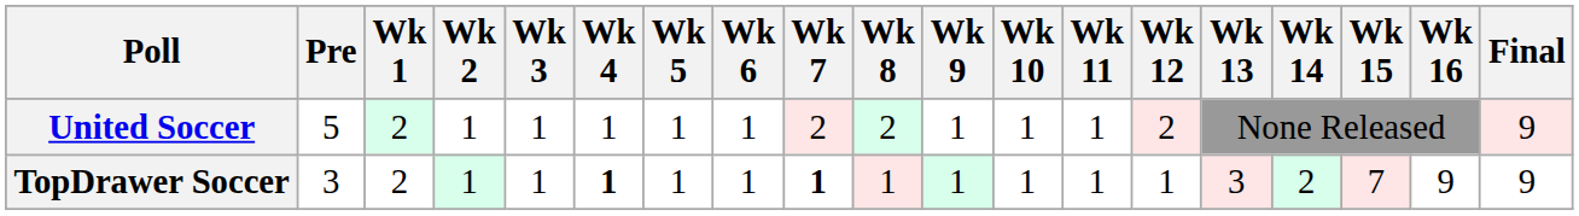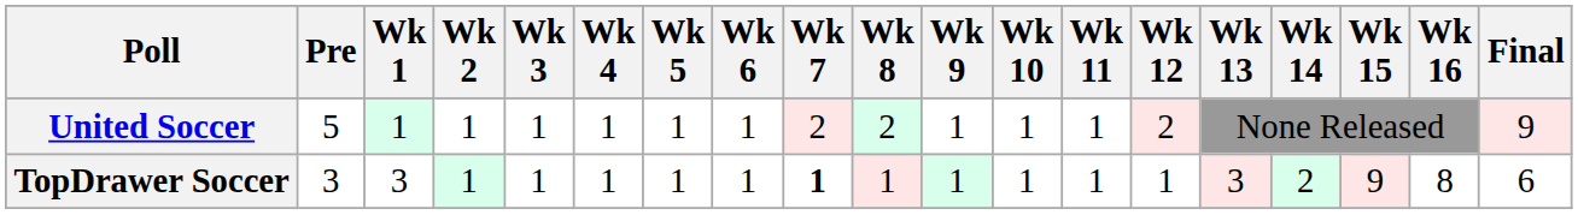 <table class="wikitable" style="white-space:nowrap;text-align:center;">
 <tr>
 <th>Poll</th>
 <th>Pre</th>
 <th>Wk<br>1</th>
 <th>Wk<br>2</th>
 <th>Wk<br>3</th>
 <th>Wk<br>4</th>
 <th>Wk<br>5</th>
 <th>Wk<br>6</th>
 <th>Wk<br>7</th>
 <th>Wk<br>8</th>
 <th>Wk<br>9</th>
 <th>Wk<br>10</th>
 <th>Wk<br>11</th>
 <th>Wk<br>12</th>
 <th>Wk<br>13</th>
 <th>Wk<br>14</th>
 <th>Wk<br>15</th>
 <th>Wk<br>16</th>
 <th>Final<br></th>
 </tr>
 <tr>
 <th><a href='#'>United Soccer</a></th>
 <td style="background:#FFFFFF;">5</td>
-<td style="background:#D8FFEB;">2</td>
+<td style="background:#D8FFEB;">1</td>
 <td style="background:#FFFFFF;">1</td>
 <td style="background:#FFFFFF;">1</td>
 <td style="background:#FFFFFF;">1</td>
 <td style="background:#FFFFFF;">1</td>
 <td style="background:#FFFFFF;">1</td>
 <td style="background:#FFE6E6;">2</td>
 <td style="background:#D8FFEB;">2</td>
 <td style="background:#FFFFFF;">1</td>
 <td style="background:#FFFFFF;">1</td>
 <td style="background:#FFFFFF;">1</td>
 <td style="background:#FFE6E6;">2</td>
 <td colspan=4 style="background:#999;">None Released</td>
 <td style="background:#FFE6E6;">9</td>
 </tr>
 <tr>
 <th>TopDrawer Soccer </th>
 <td style="background:#FFFFFF;">3</td>
-<td style="background:#FFFFFF;">2</td>
+<td style="background:#FFFFFF;">3</td>
 <td style="background:#D8FFEB;">1</td>
 <td style="background:#FFFFFF;">1</td>
-<td style="background:#FFFFFF;"><strong>1</strong></td>
+<td style="background:#FFFFFF;">1</td>
 <td style="background:#FFFFFF;">1</td>
 <td style="background:#FFFFFF;">1</td>
 <td style="background:#FFFFFF;"><strong>1</strong></td>
 <td style="background:#FFE6E6;">1</td>
 <td style="background:#D8FFEB;">1</td>
 <td style="background:#FFFFFF;">1</td>
 <td style="background:#FFFFFF;">1</td>
 <td style="background:#FFFFFF;">1</td>
 <td style="background:#FFE6E6;">3</td>
 <td style="background:#D8FFEB;">2</td>
-<td style="background:#FFE6E6;">7</td>
-<td style="background:#FFFFFF;">9</td>
-<td style="background:#FFFFFF;">9</td>
+<td style="background:#FFE6E6;">9</td>
+<td style="background:#FFFFFF;">8</td>
+<td style="background:#FFFFFF;">6</td>
 </tr>
 </table>
